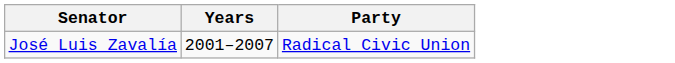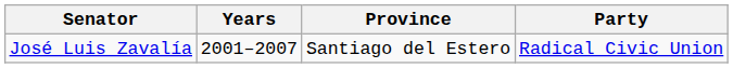 <table class=wikitable>
 <tr>
 <th>Senator</th>
 <th>Years</th>
+<th>Province</th>
 <th>Party</th>
 </tr>
 <tr>
 <td><a href='#'>José Luis Zavalía</a></td>
 <td>2001–2007</td>
+<td>Santiago del Estero</td>
 <td><a href='#'>Radical Civic Union</a></td>
 </tr>
 </table>
